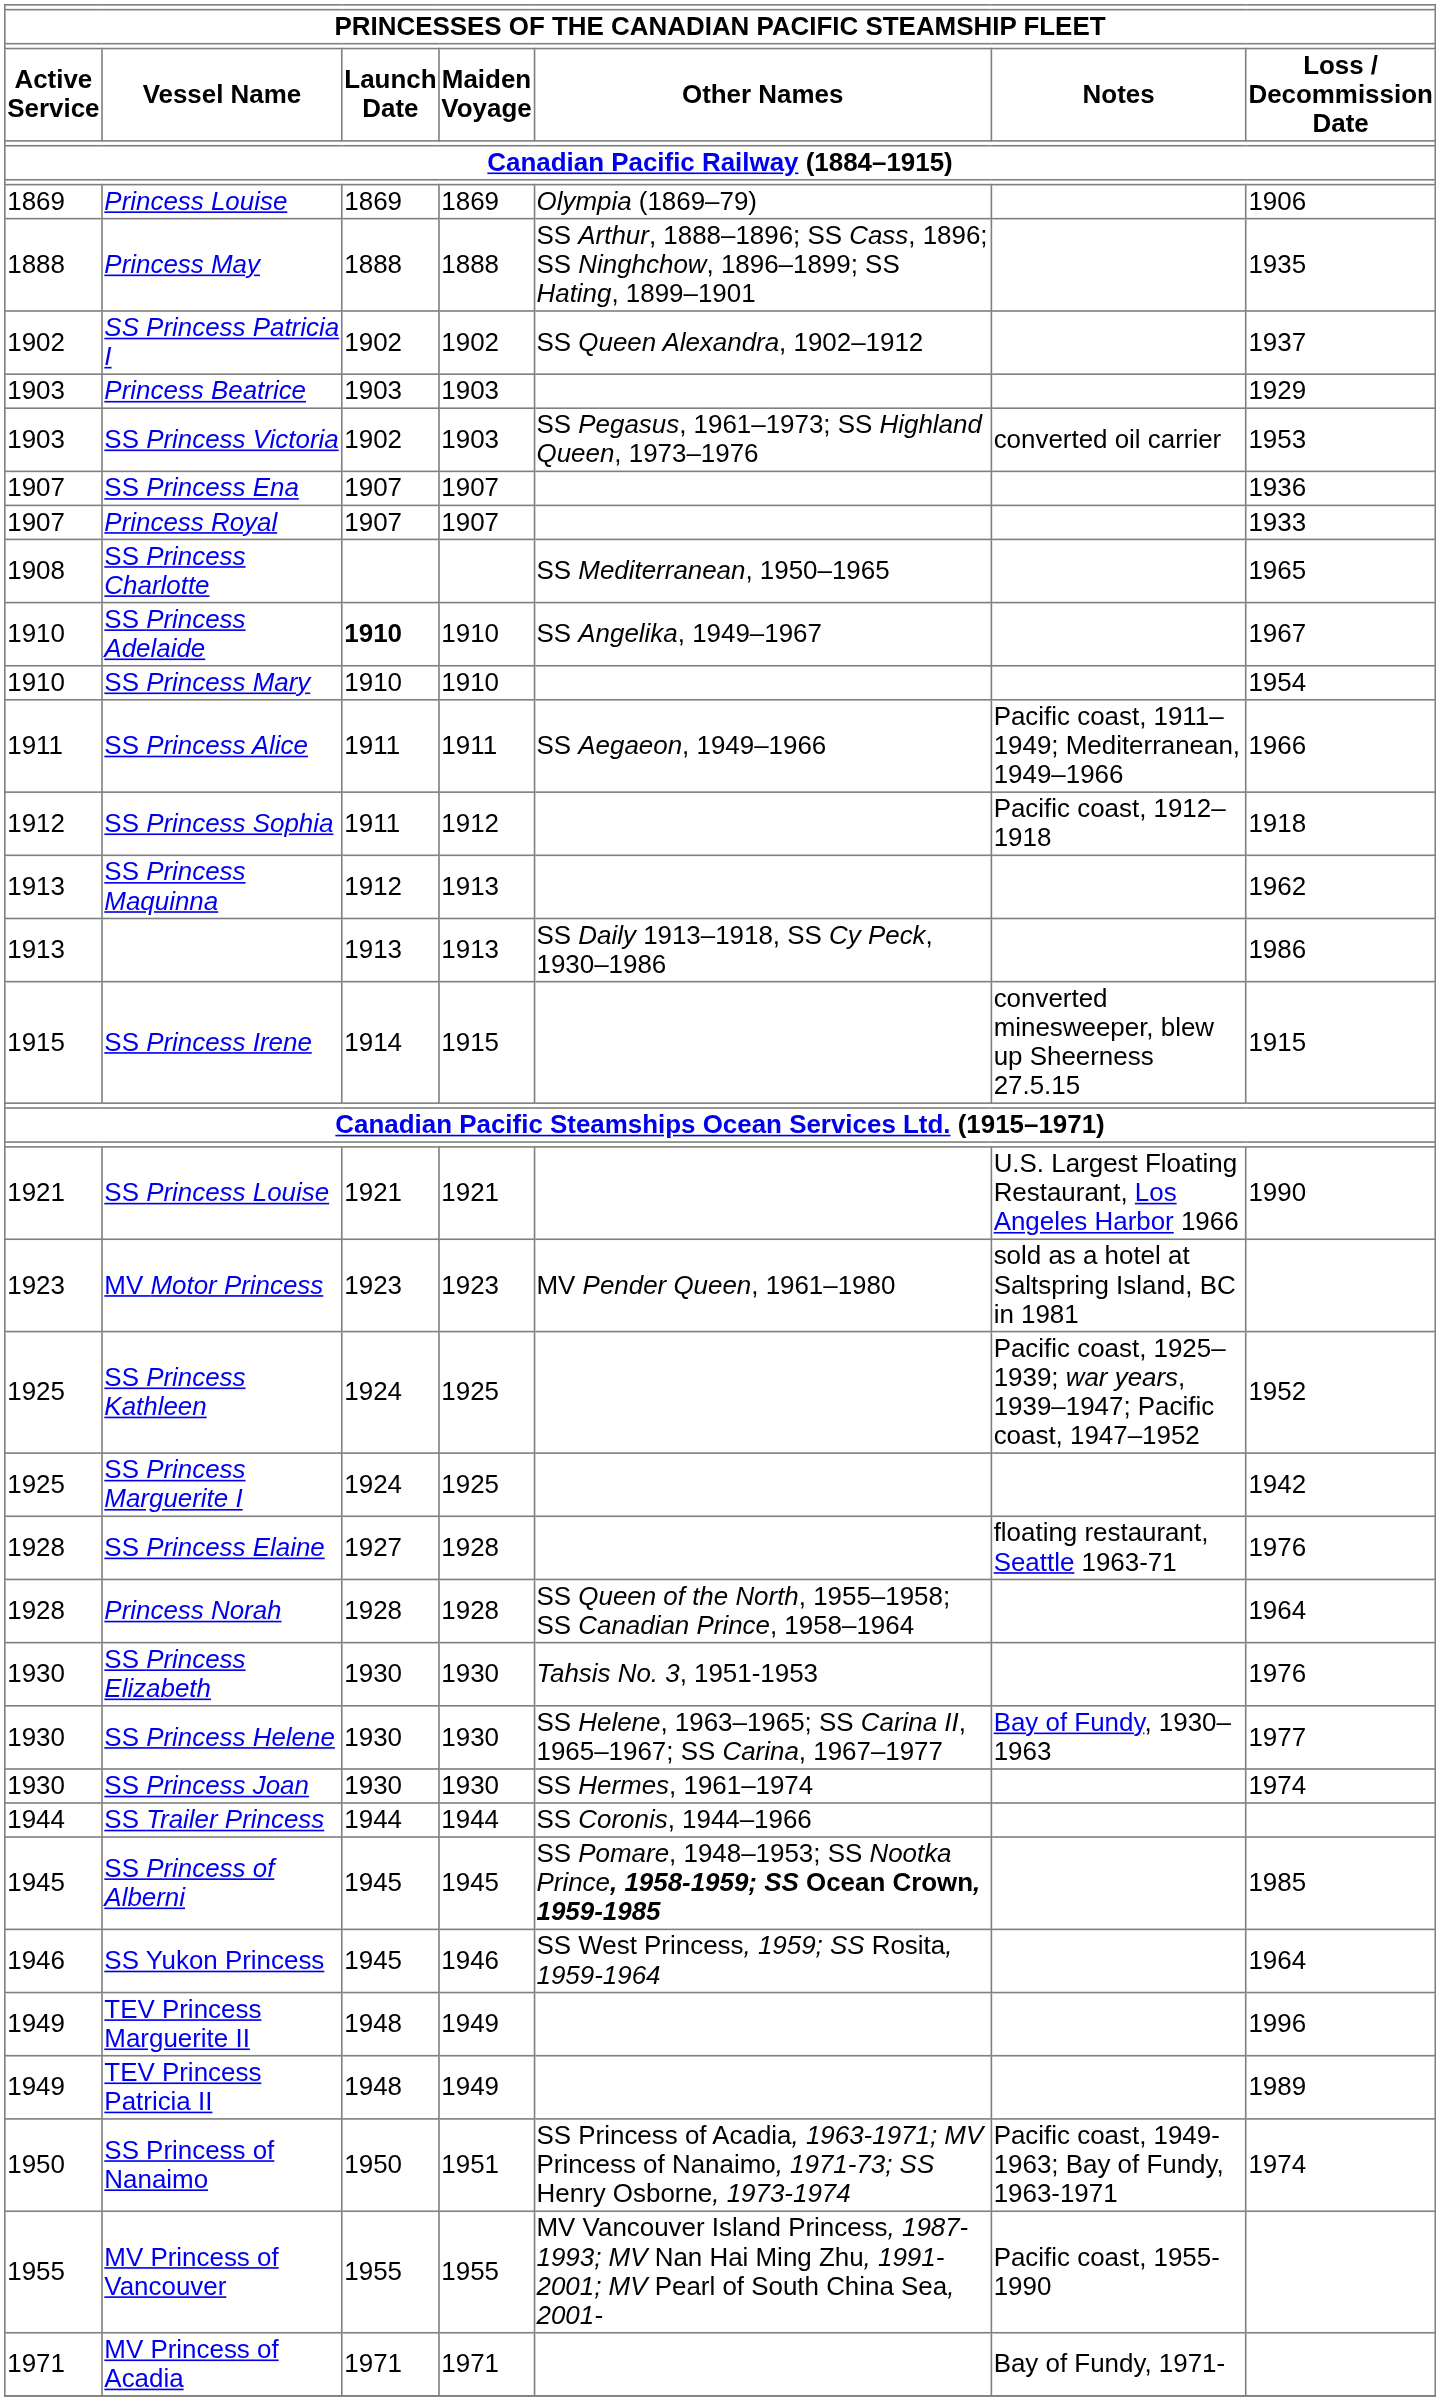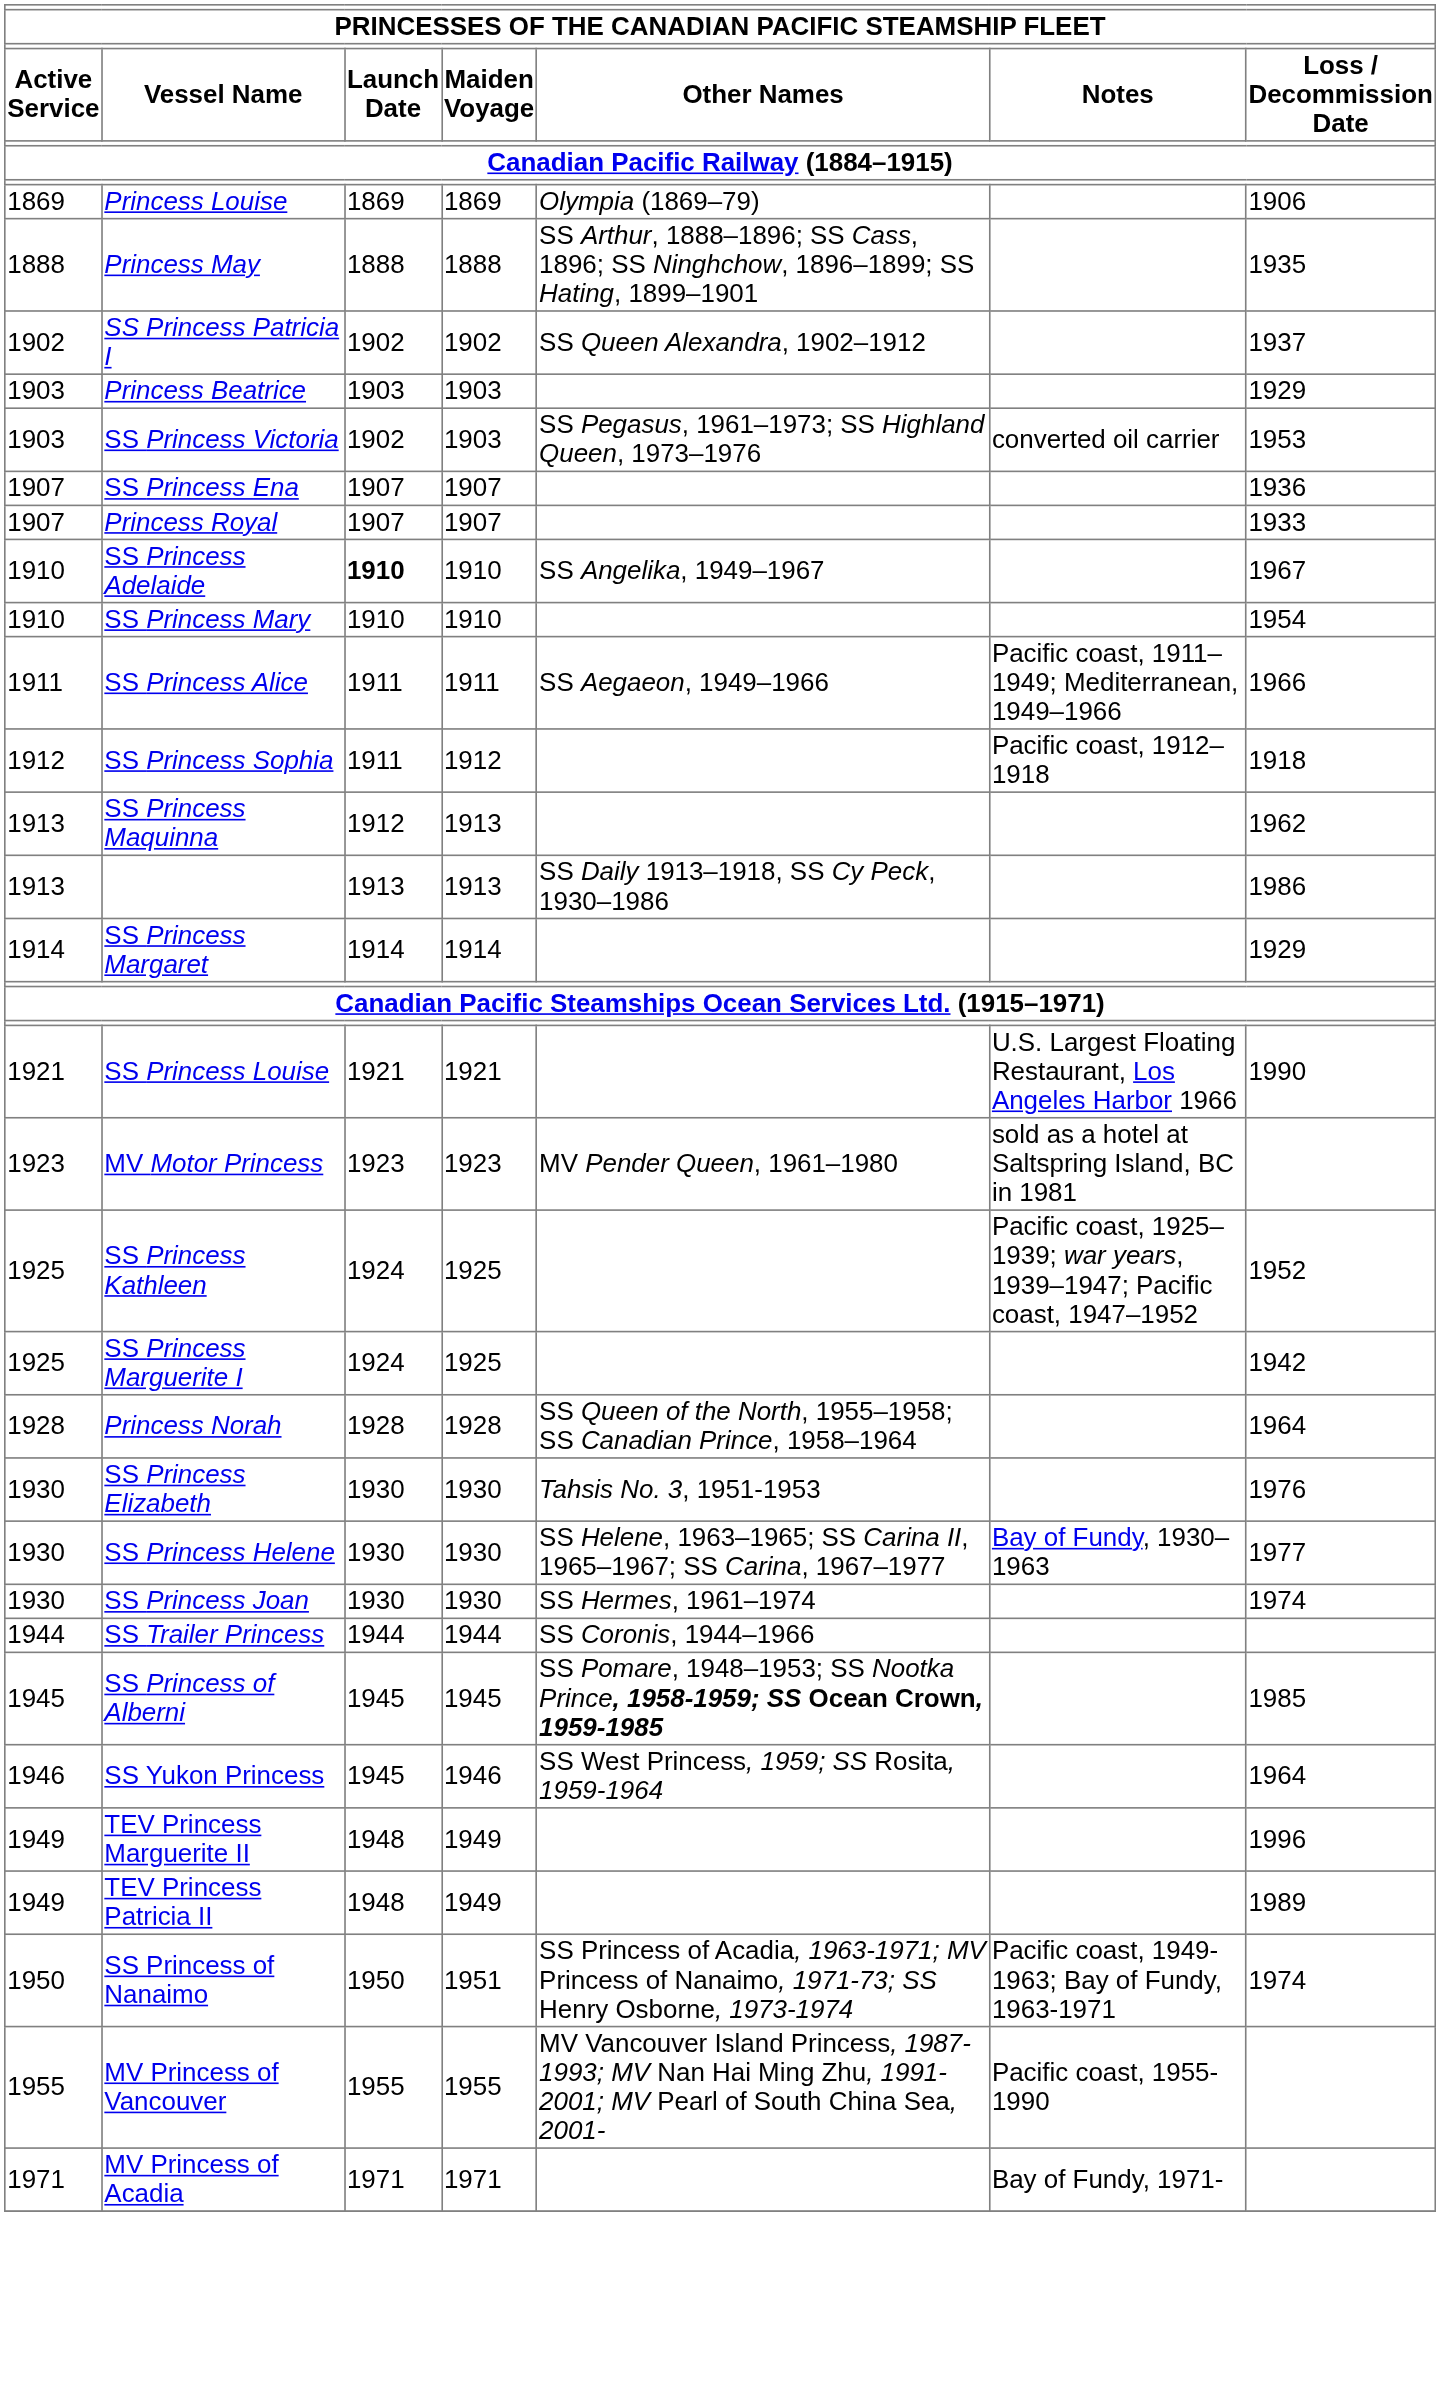 <table border=1 style="border-collapse: collapse">
 <tr>
 <th colspan="7"></th>
 </tr>
 <tr>
 <th colspan="7">PRINCESSES OF THE CANADIAN PACIFIC STEAMSHIP FLEET</th>
 </tr>
 <tr>
 <th colspan="7"></th>
 </tr>
 <tr>
 <th width="5%">Active Service</th>
 <th width="20%">Vessel Name</th>
 <th width="5%">Launch Date</th>
 <th width="5%">Maiden Voyage</th>
 <th width="40%">Other Names</th>
 <th width="20%">Notes</th>
 <th width="5%">Loss / Decommission Date</th>
 </tr>
 <tr>
 <th colspan="7"></th>
 </tr>
 <tr>
 <th colspan="7"><strong><a href='#'>Canadian Pacific Railway</a></strong> (1884–1915)</th>
 </tr>
 <tr>
 <th colspan="7"></th>
 </tr>
 <tr>
 <td>1869</td>
 <td><a href='#'><em>Princess Louise</em></a></td>
 <td>1869</td>
 <td>1869</td>
 <td><em>Olympia</em> (1869–79)</td>
 <td></td>
 <td>1906</td>
 </tr>
 <tr>
 <td>1888</td>
 <td><a href='#'><em>Princess May</em></a></td>
 <td>1888</td>
 <td>1888</td>
 <td>SS <em>Arthur</em>, 1888–1896; SS <em>Cass</em>, 1896; SS <em>Ninghchow</em>, 1896–1899; SS <em>Hating</em>, 1899–1901</td>
 <td></td>
 <td>1935</td>
 </tr>
 <tr>
 <td>1902</td>
 <td><em><a href='#'>SS Princess Patricia I</a></em></td>
 <td>1902</td>
 <td>1902</td>
 <td>SS <em>Queen Alexandra</em>, 1902–1912</td>
 <td></td>
 <td>1937</td>
 </tr>
 <tr>
 <td>1903</td>
 <td><a href='#'><em>Princess Beatrice</em></a></td>
 <td>1903</td>
 <td>1903</td>
 <td></td>
 <td></td>
 <td>1929</td>
 </tr>
 <tr>
 <td>1903</td>
 <td><a href='#'>SS <em>Princess Victoria</em></a></td>
 <td>1902</td>
 <td>1903</td>
 <td>SS <em>Pegasus</em>, 1961–1973; SS <em>Highland Queen</em>, 1973–1976</td>
 <td>converted oil carrier</td>
 <td>1953</td>
 </tr>
 <tr>
 <td>1907</td>
 <td><a href='#'>SS <em>Princess Ena</em></a></td>
 <td>1907</td>
 <td>1907</td>
 <td></td>
 <td></td>
 <td>1936</td>
 </tr>
 <tr>
 <td>1907</td>
 <td><a href='#'><em>Princess Royal</em></a></td>
 <td>1907</td>
 <td>1907</td>
 <td></td>
 <td></td>
 <td>1933</td>
 </tr>
 <tr>
-<td>1908</td>
-<td><a href='#'>SS <em>Princess Charlotte</em></a></td>
-<td></td>
-<td></td>
-<td>SS <em>Mediterranean</em>, 1950–1965</td>
-<td></td>
-<td>1965</td>
-</tr>
-<tr>
 <td>1910</td>
 <td><a href='#'>SS <em>Princess Adelaide</em></a></td>
 <td><strong>1910</strong></td>
 <td>1910</td>
 <td>SS <em>Angelika</em>, 1949–1967</td>
 <td></td>
 <td>1967</td>
 </tr>
 <tr>
 <td>1910</td>
 <td><a href='#'>SS <em>Princess Mary</em></a></td>
 <td>1910</td>
 <td>1910</td>
 <td></td>
 <td></td>
 <td>1954</td>
 </tr>
 <tr>
 <td>1911</td>
 <td><a href='#'>SS <em>Princess Alice</em></a></td>
 <td>1911</td>
 <td>1911</td>
 <td>SS <em>Aegaeon</em>, 1949–1966</td>
 <td>Pacific coast, 1911–1949; Mediterranean, 1949–1966</td>
 <td>1966</td>
 </tr>
 <tr>
 <td>1912</td>
 <td><a href='#'>SS <em>Princess Sophia</em></a></td>
 <td>1911</td>
 <td>1912</td>
 <td></td>
 <td>Pacific coast, 1912–1918</td>
 <td>1918</td>
 </tr>
 <tr>
 <td>1913</td>
 <td><a href='#'>SS <em>Princess Maquinna</em></a></td>
 <td>1912</td>
 <td>1913</td>
 <td></td>
 <td></td>
 <td>1962</td>
 </tr>
 <tr>
 <td>1913</td>
 <td></td>
 <td>1913</td>
 <td>1913</td>
 <td>SS <em>Daily</em> 1913–1918, SS <em>Cy Peck</em>, 1930–1986</td>
 <td></td>
 <td>1986</td>
 </tr>
 <tr>
-<td>1915</td>
-<td><a href='#'>SS <em>Princess Irene</em></a></td>
 <td>1914</td>
-<td>1915</td>
+<td><a href='#'>SS <em>Princess Margaret</em></a></td>
+<td>1914</td>
+<td>1914</td>
 <td></td>
-<td>converted minesweeper, blew up Sheerness 27.5.15</td>
-<td>1915</td>
+<td></td>
+<td>1929</td>
 </tr>
 <tr>
 <th colspan="7"></th>
 </tr>
 <tr>
 <th colspan="7"><strong><a href='#'>Canadian Pacific Steamships Ocean Services Ltd.</a></strong> (1915–1971)</th>
 </tr>
 <tr>
 <th colspan="7"></th>
 </tr>
 <tr>
 <td>1921</td>
 <td><a href='#'>SS <em>Princess Louise</em></a></td>
 <td>1921</td>
 <td>1921</td>
 <td></td>
 <td>U.S. Largest Floating Restaurant, <a href='#'>Los Angeles Harbor</a> 1966</td>
 <td>1990</td>
 </tr>
 <tr>
 <td>1923</td>
 <td><a href='#'>MV <em>Motor Princess</em></a></td>
 <td>1923</td>
 <td>1923</td>
 <td>MV <em>Pender Queen</em>, 1961–1980</td>
 <td>sold as a hotel at Saltspring Island, BC in 1981</td>
 <td></td>
 </tr>
 <tr>
 <td>1925</td>
 <td><a href='#'>SS <em>Princess Kathleen</em></a></td>
 <td>1924</td>
 <td>1925</td>
 <td></td>
 <td>Pacific coast, 1925–1939; <em>war years</em>, 1939–1947; Pacific coast, 1947–1952</td>
 <td>1952</td>
 </tr>
 <tr>
 <td>1925</td>
 <td><a href='#'>SS <em>Princess Marguerite I</em></a></td>
 <td>1924</td>
 <td>1925</td>
 <td></td>
 <td></td>
 <td>1942</td>
-</tr>
-<tr>
-<td>1928</td>
-<td><a href='#'>SS <em>Princess Elaine</em></a></td>
-<td>1927</td>
-<td>1928</td>
-<td></td>
-<td>floating restaurant, <a href='#'>Seattle</a> 1963-71</td>
-<td>1976</td>
 </tr>
 <tr>
 <td>1928</td>
 <td><a href='#'><em>Princess Norah</em></a></td>
 <td>1928</td>
 <td>1928</td>
 <td>SS <em>Queen of the North</em>, 1955–1958; SS <em>Canadian Prince</em>, 1958–1964</td>
 <td></td>
 <td>1964</td>
 </tr>
 <tr>
 <td>1930</td>
 <td><a href='#'>SS <em>Princess Elizabeth</em></a></td>
 <td>1930</td>
 <td>1930</td>
 <td><em>Tahsis No. 3</em>, 1951-1953</td>
 <td></td>
 <td>1976</td>
 </tr>
 <tr>
 <td>1930</td>
 <td><a href='#'>SS <em>Princess Helene</em></a></td>
 <td>1930</td>
 <td>1930</td>
 <td>SS <em>Helene</em>, 1963–1965; SS <em>Carina II</em>, 1965–1967; SS <em>Carina</em>, 1967–1977</td>
 <td><a href='#'>Bay of Fundy</a>, 1930–1963</td>
 <td>1977</td>
 </tr>
 <tr>
 <td>1930</td>
 <td><a href='#'>SS <em>Princess Joan</em></a></td>
 <td>1930</td>
 <td>1930</td>
 <td>SS <em>Hermes</em>, 1961–1974</td>
 <td></td>
 <td>1974</td>
 </tr>
 <tr>
 <td>1944</td>
 <td><a href='#'>SS <em>Trailer Princess</em></a></td>
 <td>1944</td>
 <td>1944</td>
 <td>SS <em> Coronis</em>, 1944–1966</td>
 <td></td>
 <td></td>
 </tr>
 <tr>
 <td>1945</td>
 <td><a href='#'>SS <em>Princess of Alberni</em></a></td>
 <td>1945</td>
 <td>1945</td>
 <td>SS <em>Pomare</em>, 1948–1953; SS <em>Nootka Prince<strong>, 1958-1959; SS </em>Ocean Crown<em>, 1959-1985</td>
 <td></td>
 <td>1985</td>
 </tr>
 <tr>
 <td>1946</td>
 <td><a href='#'>SS </em>Yukon Princess<em></a></td>
 <td>1945</td>
 <td>1946</td>
 <td>SS </em>West Princess<em>, 1959; SS </em>Rosita<em>, 1959-1964</td>
 <td></td>
 <td>1964</td>
 </tr>
 <tr>
 <td>1949</td>
 <td><a href='#'>TEV </em>Princess Marguerite II<em></a></td>
 <td>1948</td>
 <td>1949</td>
 <td></td>
 <td></td>
 <td>1996</td>
 </tr>
 <tr>
 <td>1949</td>
 <td></em><a href='#'>TEV Princess Patricia II</a><em></td>
 <td>1948</td>
 <td>1949</td>
 <td></td>
 <td></td>
 <td>1989</td>
 </tr>
 <tr>
 <td>1950</td>
 <td><a href='#'>SS </em>Princess of Nanaimo<em></a></td>
 <td>1950</td>
 <td>1951</td>
 <td>SS </em>Princess of Acadia<em>, 1963-1971; MV </em>Princess of Nanaimo<em>, 1971-73; SS </em>Henry Osborne<em>, 1973-1974</td>
 <td>Pacific coast, 1949-1963; Bay of Fundy, 1963-1971</td>
 <td>1974</td>
 </tr>
 <tr>
 <td>1955</td>
 <td><a href='#'>MV </em>Princess of Vancouver<em></a></td>
 <td>1955</td>
 <td>1955</td>
 <td>MV </em>Vancouver Island Princess<em>, 1987-1993; MV </em>Nan Hai Ming Zhu<em>, 1991-2001; MV </em>Pearl of South China Sea<em>, 2001-</td>
 <td>Pacific coast, 1955-1990</td>
 <td></td>
 </tr>
 <tr>
 <td>1971</td>
 <td><a href='#'>MV </em>Princess of Acadia<em></a></td>
 <td>1971</td>
 <td>1971</td>
 <td></td>
 <td>Bay of Fundy, 1971-</td>
 <td></td>
 </tr>
 <tr>
 </tr>
 <tr>
 </tr>
 </table>
